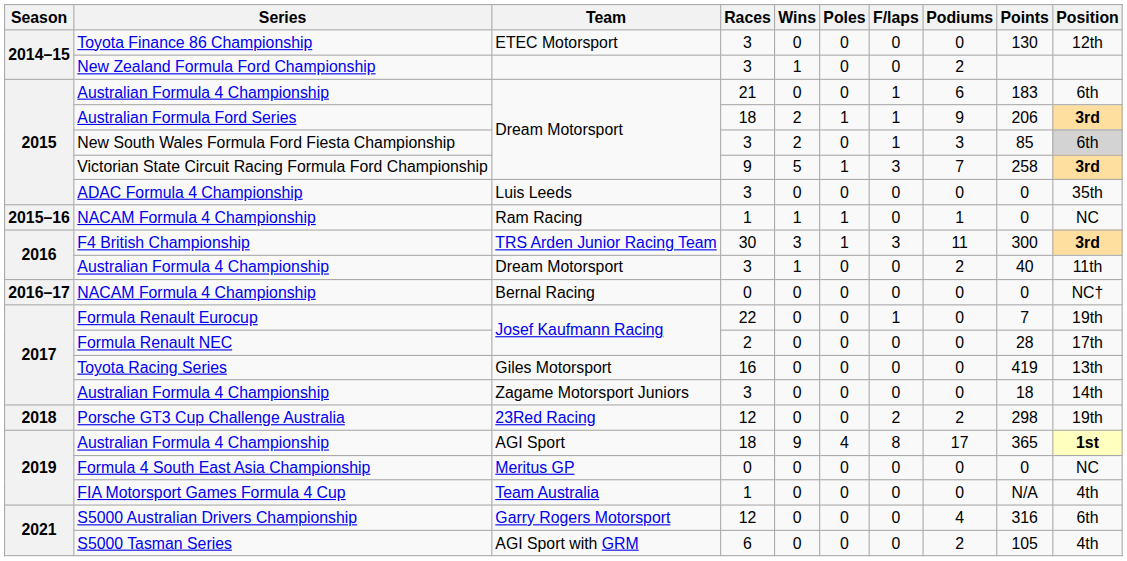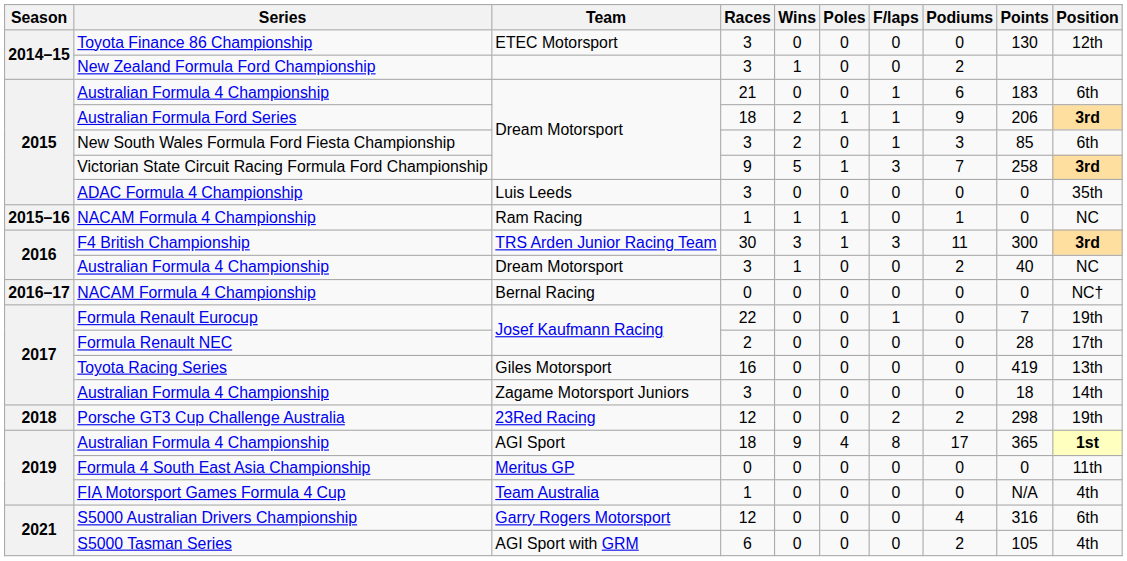 <table class="wikitable" style="font-size: 90%; text-align:center">
 <tr>
 <th>Season</th>
 <th>Series</th>
 <th>Team</th>
 <th>Races</th>
 <th>Wins</th>
 <th>Poles</th>
 <th>F/laps</th>
 <th>Podiums</th>
 <th>Points</th>
 <th>Position</th>
 </tr>
 <tr>
 <th rowspan="2">2014–15</th>
 <td align=left><a href='#'>Toyota Finance 86 Championship</a></td>
 <td align=left>ETEC Motorsport</td>
 <td>3</td>
 <td>0</td>
 <td>0</td>
 <td>0</td>
 <td>0</td>
 <td>130</td>
 <td>12th</td>
 </tr>
 <tr>
 <td align="left"><a href='#'>New Zealand Formula Ford Championship</a></td>
 <td align="left"></td>
 <td>3</td>
 <td>1</td>
 <td>0</td>
 <td>0</td>
 <td>2</td>
 <td></td>
 <td></td>
 </tr>
 <tr>
 <th rowspan="5">2015</th>
 <td align="left"><a href='#'>Australian Formula 4 Championship</a></td>
 <td rowspan="4" align="left">Dream Motorsport</td>
 <td>21</td>
 <td>0</td>
 <td>0</td>
 <td>1</td>
 <td>6</td>
 <td>183</td>
 <td>6th</td>
 </tr>
 <tr>
 <td align="left"><a href='#'>Australian Formula Ford Series</a></td>
 <td>18</td>
 <td>2</td>
 <td>1</td>
 <td>1</td>
 <td>9</td>
 <td>206</td>
 <td style="background:#FFDF9F;"><strong>3rd</strong></td>
 </tr>
 <tr>
 <td align="left">New South Wales Formula Ford Fiesta Championship</td>
 <td>3</td>
 <td>2</td>
 <td>0</td>
 <td>1</td>
 <td>3</td>
 <td>85</td>
-<td style="background: lightgrey;">6th</td>
+<td>6th</td>
 </tr>
 <tr>
 <td>Victorian State Circuit Racing Formula Ford Championship</td>
 <td>9</td>
 <td>5</td>
 <td>1</td>
 <td>3</td>
 <td>7</td>
 <td>258</td>
 <td style="background:#FFDF9F;"><strong>3rd</strong></td>
 </tr>
 <tr>
 <td align=left><a href='#'>ADAC Formula 4 Championship</a></td>
 <td align=left>Luis Leeds</td>
 <td>3</td>
 <td>0</td>
 <td>0</td>
 <td>0</td>
 <td>0</td>
 <td>0</td>
 <td>35th</td>
 </tr>
 <tr>
 <th>2015–16</th>
 <td align=left><a href='#'>NACAM Formula 4 Championship</a></td>
 <td align=left>Ram Racing</td>
 <td>1</td>
 <td>1</td>
 <td>1</td>
 <td>0</td>
 <td>1</td>
 <td>0</td>
 <td>NC</td>
 </tr>
 <tr>
 <th rowspan=2>2016</th>
 <td align=left><a href='#'>F4 British Championship</a></td>
 <td align=left><a href='#'>TRS Arden Junior Racing Team</a></td>
 <td>30</td>
 <td>3</td>
 <td>1</td>
 <td>3</td>
 <td>11</td>
 <td>300</td>
 <td style="background:#FFDF9F;"><strong>3rd</strong></td>
 </tr>
 <tr>
 <td align=left><a href='#'>Australian Formula 4 Championship</a></td>
 <td align=left>Dream Motorsport</td>
 <td>3</td>
 <td>1</td>
 <td>0</td>
 <td>0</td>
 <td>2</td>
 <td>40</td>
-<td>11th</td>
+<td>NC</td>
 </tr>
 <tr>
 <th>2016–17</th>
 <td align=left><a href='#'>NACAM Formula 4 Championship</a></td>
 <td align=left>Bernal Racing</td>
 <td>0</td>
 <td>0</td>
 <td>0</td>
 <td>0</td>
 <td>0</td>
 <td>0</td>
 <td>NC†</td>
 </tr>
 <tr>
 <th rowspan=4>2017</th>
 <td align=left><a href='#'>Formula Renault Eurocup</a></td>
 <td align=left rowspan=2><a href='#'>Josef Kaufmann Racing</a></td>
 <td>22</td>
 <td>0</td>
 <td>0</td>
 <td>1</td>
 <td>0</td>
 <td>7</td>
 <td>19th</td>
 </tr>
 <tr>
 <td align=left><a href='#'>Formula Renault NEC</a></td>
 <td>2</td>
 <td>0</td>
 <td>0</td>
 <td>0</td>
 <td>0</td>
 <td>28</td>
 <td>17th</td>
 </tr>
 <tr>
 <td align=left><a href='#'>Toyota Racing Series</a></td>
 <td align=left>Giles Motorsport</td>
 <td>16</td>
 <td>0</td>
 <td>0</td>
 <td>0</td>
 <td>0</td>
 <td>419</td>
 <td>13th</td>
 </tr>
 <tr>
 <td align=left><a href='#'>Australian Formula 4 Championship</a></td>
 <td align=left>Zagame Motorsport Juniors</td>
 <td>3</td>
 <td>0</td>
 <td>0</td>
 <td>0</td>
 <td>0</td>
 <td>18</td>
 <td>14th</td>
 </tr>
 <tr>
 <th>2018</th>
 <td align=left><a href='#'>Porsche GT3 Cup Challenge Australia</a></td>
 <td align=left><a href='#'>23Red Racing</a></td>
 <td>12</td>
 <td>0</td>
 <td>0</td>
 <td>2</td>
 <td>2</td>
 <td>298</td>
 <td>19th</td>
 </tr>
 <tr>
 <th rowspan=3>2019</th>
 <td align=left><a href='#'>Australian Formula 4 Championship</a></td>
 <td align=left>AGI Sport</td>
 <td>18</td>
 <td>9</td>
 <td>4</td>
 <td>8</td>
 <td>17</td>
 <td>365</td>
 <td style="background:#FFFFBF;"><strong>1st</strong></td>
 </tr>
 <tr>
 <td align=left><a href='#'>Formula 4 South East Asia Championship</a></td>
 <td align=left><a href='#'>Meritus GP</a></td>
 <td>0</td>
 <td>0</td>
 <td>0</td>
 <td>0</td>
 <td>0</td>
 <td>0</td>
-<td>NC</td>
+<td>11th</td>
 </tr>
 <tr>
 <td align=left><a href='#'>FIA Motorsport Games Formula 4 Cup</a></td>
 <td align=left><a href='#'>Team Australia</a></td>
 <td>1</td>
 <td>0</td>
 <td>0</td>
 <td>0</td>
 <td>0</td>
 <td>N/A</td>
 <td>4th</td>
 </tr>
 <tr>
 <th rowspan=2>2021</th>
 <td align=left><a href='#'>S5000 Australian Drivers Championship</a></td>
 <td align=left><a href='#'>Garry Rogers Motorsport</a></td>
 <td>12</td>
 <td>0</td>
 <td>0</td>
 <td>0</td>
 <td>4</td>
 <td>316</td>
 <td>6th</td>
 </tr>
 <tr>
 <td align=left><a href='#'>S5000 Tasman Series</a></td>
 <td align=left>AGI Sport with <a href='#'>GRM</a></td>
 <td>6</td>
 <td>0</td>
 <td>0</td>
 <td>0</td>
 <td>2</td>
 <td>105</td>
 <td>4th</td>
 </tr>
 </table>
